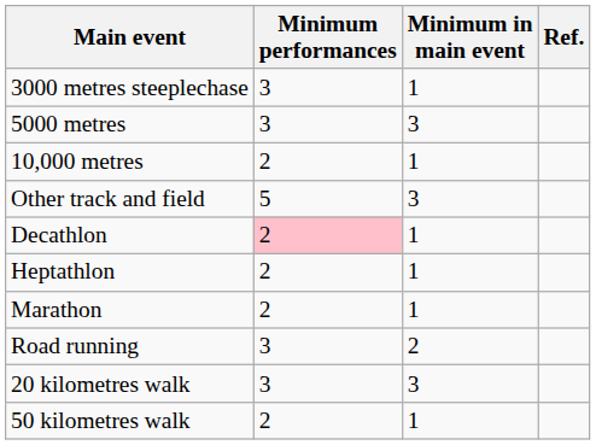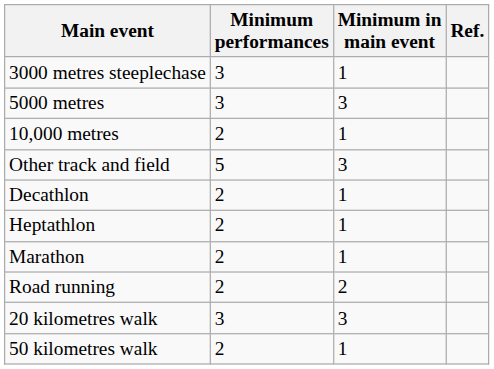 <table class=wikitable>
 <tr>
 <th>Main event</th>
 <th>Minimum<br>performances</th>
 <th>Minimum in<br>main event</th>
 <th>Ref.</th>
 </tr>
 <tr>
 <td>3000 metres steeplechase</td>
 <td>3</td>
 <td>1</td>
 <td></td>
 </tr>
 <tr>
 <td>5000 metres</td>
 <td>3</td>
 <td>3</td>
 <td></td>
 </tr>
 <tr>
 <td>10,000 metres</td>
 <td>2</td>
 <td>1</td>
 <td></td>
 </tr>
 <tr>
 <td>Other track and field</td>
 <td>5</td>
 <td>3</td>
 <td></td>
 </tr>
 <tr>
 <td>Decathlon</td>
-<td style="background: pink;">2</td>
+<td>2</td>
 <td>1</td>
 <td></td>
 </tr>
 <tr>
 <td>Heptathlon</td>
 <td>2</td>
 <td>1</td>
 <td></td>
 </tr>
 <tr>
 <td>Marathon</td>
 <td>2</td>
 <td>1</td>
 <td></td>
 </tr>
 <tr>
 <td>Road running</td>
-<td>3</td>
+<td>2</td>
 <td>2</td>
 <td></td>
 </tr>
 <tr>
 <td>20 kilometres walk</td>
 <td>3</td>
 <td>3</td>
 <td></td>
 </tr>
 <tr>
 <td>50 kilometres walk</td>
 <td>2</td>
 <td>1</td>
 <td></td>
 </tr>
 </table>
